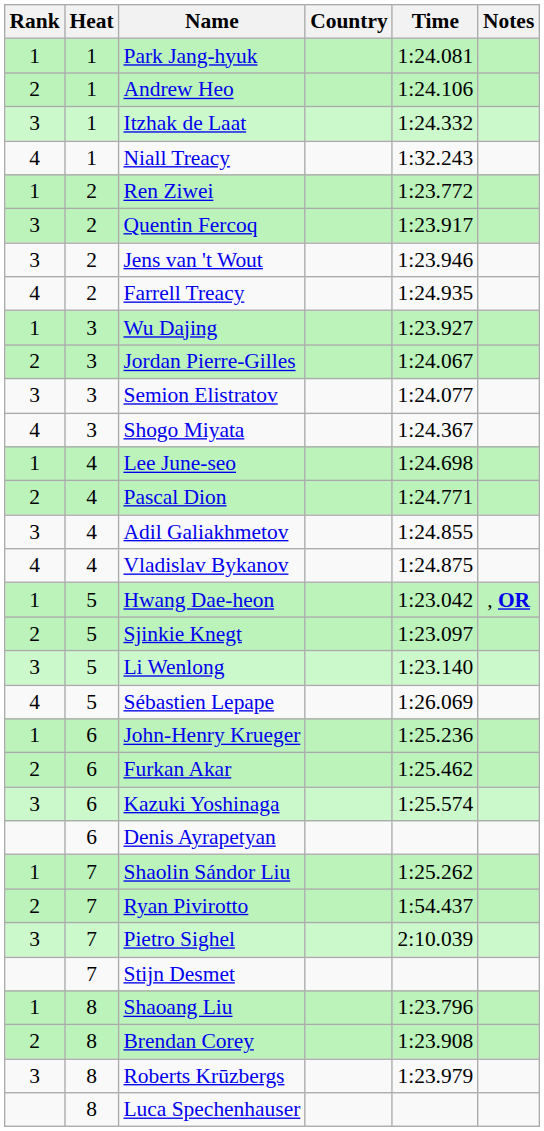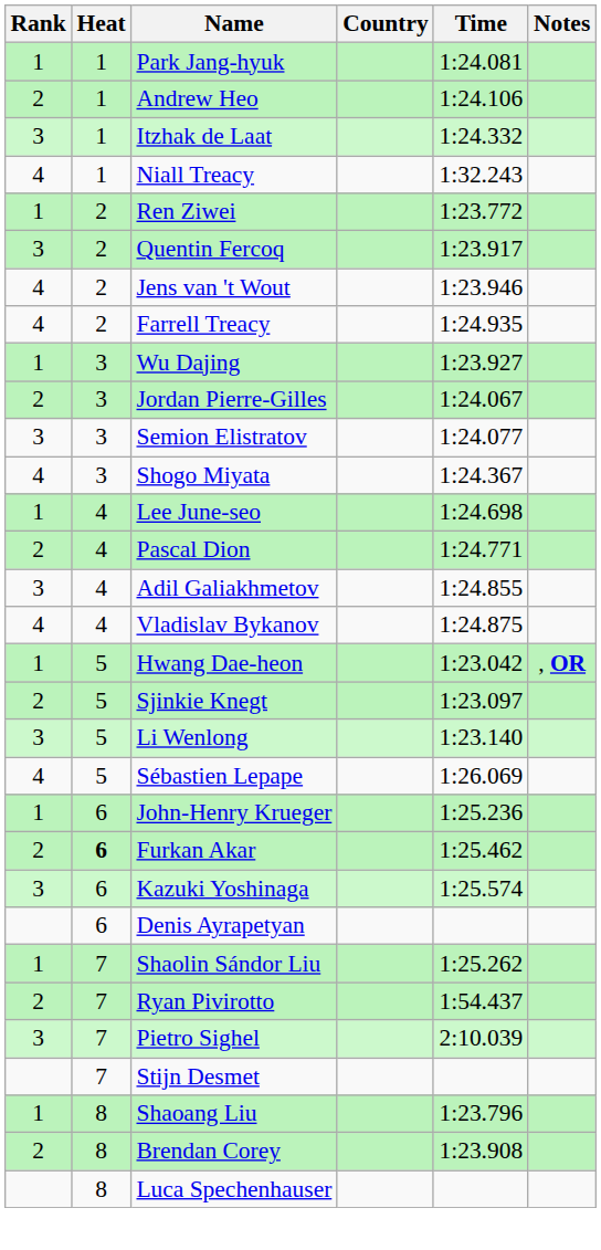 <table class="wikitable sortable" style="text-align:center">
 <tr>
 <th>Rank</th>
 <th>Heat</th>
 <th>Name</th>
 <th>Country</th>
 <th>Time</th>
 <th>Notes</th>
 </tr>
 <tr bgcolor=#bbf3bb>
 <td>1</td>
 <td>1</td>
 <td align=left><a href='#'>Park Jang-hyuk</a></td>
 <td align=left></td>
 <td>1:24.081</td>
 <td><strong></strong></td>
 </tr>
 <tr bgcolor=#bbf3bb>
 <td>2</td>
 <td>1</td>
 <td align=left><a href='#'>Andrew Heo</a></td>
 <td align=left></td>
 <td>1:24.106</td>
 <td><strong></strong></td>
 </tr>
 <tr bgcolor=ccf9cc>
 <td>3</td>
 <td>1</td>
 <td align=left><a href='#'>Itzhak de Laat</a></td>
 <td align=left></td>
 <td>1:24.332</td>
 <td><strong></strong></td>
 </tr>
 <tr>
 <td>4</td>
 <td>1</td>
 <td align=left><a href='#'>Niall Treacy</a></td>
 <td align=left></td>
 <td>1:32.243</td>
 <td></td>
 </tr>
 <tr bgcolor=#bbf3bb>
 <td>1</td>
 <td>2</td>
 <td align=left><a href='#'>Ren Ziwei</a></td>
 <td align=left></td>
 <td>1:23.772</td>
 <td><strong></strong></td>
 </tr>
 <tr bgcolor=#bbf3bb>
 <td>3</td>
 <td>2</td>
 <td align=left><a href='#'>Quentin Fercoq</a></td>
 <td align=left></td>
 <td>1:23.917</td>
 <td><strong></strong></td>
 </tr>
 <tr>
-<td>3</td>
+<td>4</td>
 <td>2</td>
 <td align=left><a href='#'>Jens van 't Wout</a></td>
 <td align=left></td>
 <td>1:23.946</td>
 <td></td>
 </tr>
 <tr>
 <td>4</td>
 <td>2</td>
 <td align=left><a href='#'>Farrell Treacy</a></td>
 <td align=left></td>
 <td>1:24.935</td>
 <td></td>
 </tr>
 <tr bgcolor=#bbf3bb>
 <td>1</td>
 <td>3</td>
 <td align=left><a href='#'>Wu Dajing</a></td>
 <td align=left></td>
 <td>1:23.927</td>
 <td><strong></strong></td>
 </tr>
 <tr bgcolor=#bbf3bb>
 <td>2</td>
 <td>3</td>
 <td align=left><a href='#'>Jordan Pierre-Gilles</a></td>
 <td align=left></td>
 <td>1:24.067</td>
 <td><strong></strong></td>
 </tr>
 <tr>
 <td>3</td>
 <td>3</td>
 <td align=left><a href='#'>Semion Elistratov</a></td>
 <td align=left></td>
 <td>1:24.077</td>
 <td></td>
 </tr>
 <tr>
 <td>4</td>
 <td>3</td>
 <td align=left><a href='#'>Shogo Miyata</a></td>
 <td align=left></td>
 <td>1:24.367</td>
 <td></td>
 </tr>
 <tr bgcolor=#bbf3bb>
 <td>1</td>
 <td>4</td>
 <td align=left><a href='#'>Lee June-seo</a></td>
 <td align=left></td>
 <td>1:24.698</td>
 <td><strong></strong></td>
 </tr>
 <tr bgcolor=#bbf3bb>
 <td>2</td>
 <td>4</td>
 <td align=left><a href='#'>Pascal Dion</a></td>
 <td align=left></td>
 <td>1:24.771</td>
 <td><strong></strong></td>
 </tr>
 <tr>
 <td>3</td>
 <td>4</td>
 <td align=left><a href='#'>Adil Galiakhmetov</a></td>
 <td align=left></td>
 <td>1:24.855</td>
 <td></td>
 </tr>
 <tr>
 <td>4</td>
 <td>4</td>
 <td align=left><a href='#'>Vladislav Bykanov</a></td>
 <td align=left></td>
 <td>1:24.875</td>
 <td></td>
 </tr>
 <tr bgcolor=#bbf3bb>
 <td>1</td>
 <td>5</td>
 <td align=left><a href='#'>Hwang Dae-heon</a></td>
 <td align=left></td>
 <td>1:23.042</td>
 <td><strong></strong>, <strong><a href='#'>OR</a></strong></td>
 </tr>
 <tr bgcolor=#bbf3bb>
 <td>2</td>
 <td>5</td>
 <td align=left><a href='#'>Sjinkie Knegt</a></td>
 <td align=left></td>
 <td>1:23.097</td>
 <td><strong></strong></td>
 </tr>
 <tr bgcolor=ccf9cc>
 <td>3</td>
 <td>5</td>
 <td align=left><a href='#'>Li Wenlong</a></td>
 <td align=left></td>
 <td>1:23.140</td>
 <td><strong></strong></td>
 </tr>
 <tr>
 <td>4</td>
 <td>5</td>
 <td align=left><a href='#'>Sébastien Lepape</a></td>
 <td align=left></td>
 <td>1:26.069</td>
 <td></td>
 </tr>
 <tr bgcolor=#bbf3bb>
 <td>1</td>
 <td>6</td>
 <td align=left><a href='#'>John-Henry Krueger</a></td>
 <td align=left></td>
 <td>1:25.236</td>
 <td><strong></strong></td>
 </tr>
 <tr bgcolor=#bbf3bb>
 <td>2</td>
-<td>6</td>
+<td><strong>6</strong></td>
 <td align=left><a href='#'>Furkan Akar</a></td>
 <td align=left></td>
 <td>1:25.462</td>
 <td><strong></strong></td>
 </tr>
 <tr bgcolor=ccf9cc>
 <td>3</td>
 <td>6</td>
 <td align=left><a href='#'>Kazuki Yoshinaga</a></td>
 <td align=left></td>
 <td>1:25.574</td>
 <td><strong></strong></td>
 </tr>
 <tr>
 <td></td>
 <td>6</td>
 <td align=left><a href='#'>Denis Ayrapetyan</a></td>
 <td align=left></td>
 <td></td>
 <td><strong></strong></td>
 </tr>
 <tr bgcolor=#bbf3bb>
 <td>1</td>
 <td>7</td>
 <td align=left><a href='#'>Shaolin Sándor Liu</a></td>
 <td align=left></td>
 <td>1:25.262</td>
 <td><strong></strong></td>
 </tr>
 <tr bgcolor=#bbf3bb>
 <td>2</td>
 <td>7</td>
 <td align=left><a href='#'>Ryan Pivirotto</a></td>
 <td align=left></td>
 <td>1:54.437</td>
 <td><strong></strong></td>
 </tr>
 <tr bgcolor=ccf9cc>
 <td>3</td>
 <td>7</td>
 <td align=left><a href='#'>Pietro Sighel</a></td>
 <td align=left></td>
 <td>2:10.039</td>
 <td><strong></strong></td>
 </tr>
 <tr>
 <td></td>
 <td>7</td>
 <td align=left><a href='#'>Stijn Desmet</a></td>
 <td align=left></td>
 <td></td>
 <td><strong></strong></td>
 </tr>
 <tr bgcolor=#bbf3bb>
 <td>1</td>
 <td>8</td>
 <td align=left><a href='#'>Shaoang Liu</a></td>
 <td align=left></td>
 <td>1:23.796</td>
 <td><strong></strong></td>
 </tr>
 <tr bgcolor=#bbf3bb>
 <td>2</td>
 <td>8</td>
 <td align=left><a href='#'>Brendan Corey</a></td>
 <td align=left></td>
 <td>1:23.908</td>
 <td><strong></strong></td>
 </tr>
 <tr>
-<td>3</td>
-<td>8</td>
-<td align=left><a href='#'>Roberts Krūzbergs</a></td>
-<td align=left></td>
-<td>1:23.979</td>
-<td></td>
-</tr>
-<tr>
 <td></td>
 <td>8</td>
 <td align=left><a href='#'>Luca Spechenhauser</a></td>
 <td align=left></td>
 <td></td>
 <td><strong></strong></td>
 </tr>
 </table>
